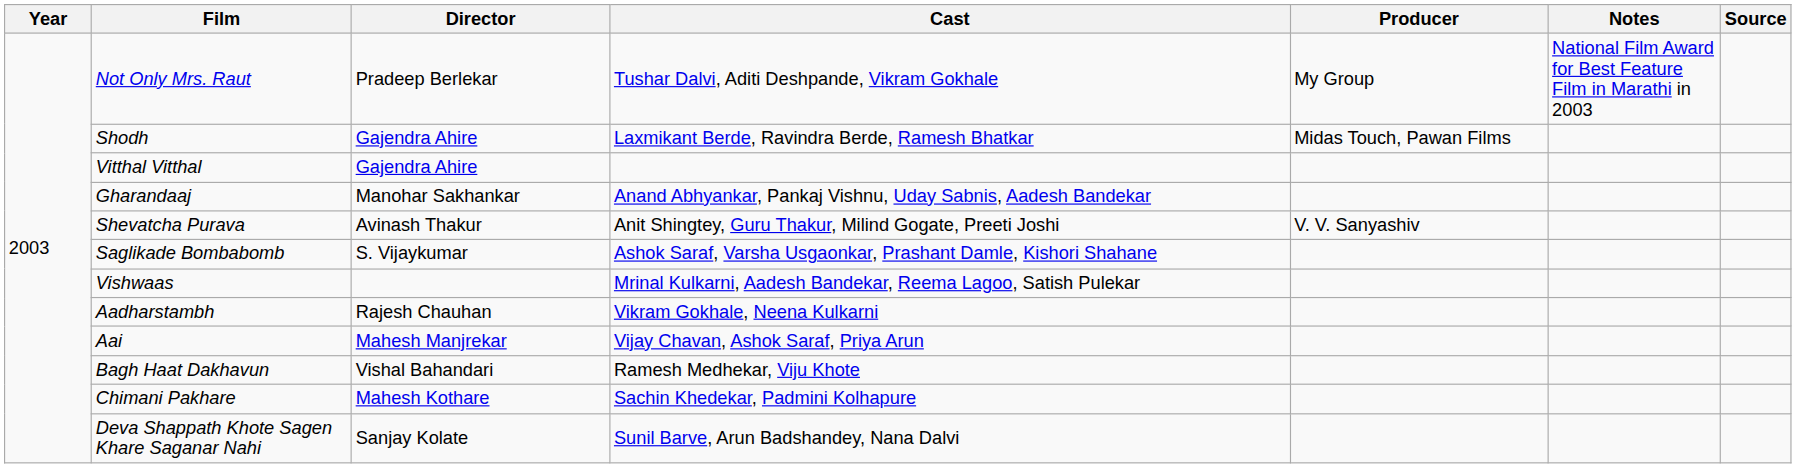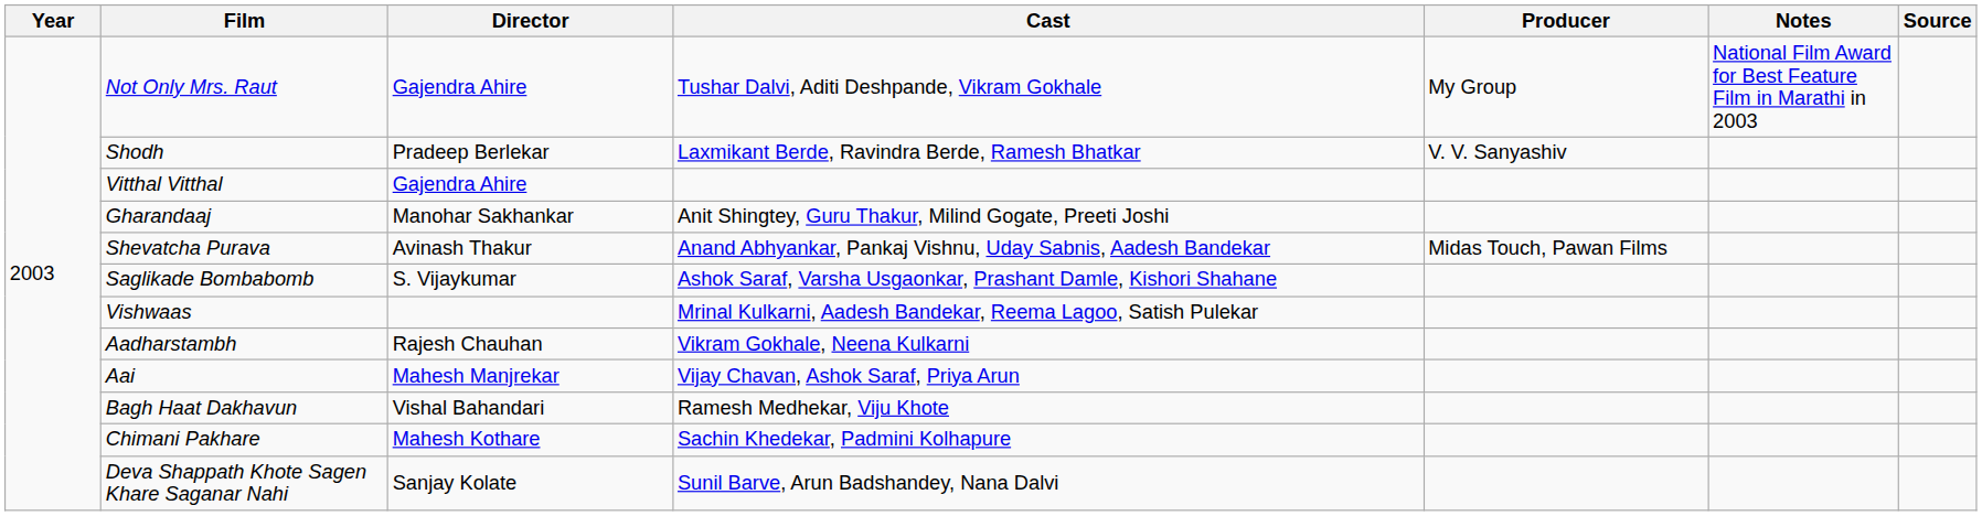 <table class ="wikitable sortable collapsible">
 <tr>
 <th style="width: 05%;">Year</th>
 <th style="width: 15%;">Film</th>
 <th style="width: 15%;">Director</th>
 <th style="width: 40%;" class="unsortable">Cast</th>
 <th style="width: 15%;" class="unsortable">Producer</th>
 <th style="width: 15%;" class="unsortable">Notes</th>
 <th style="width: 15%;" class="unsortable">Source</th>
 </tr>
 <tr>
 <td rowspan="12">2003</td>
 <td><em><a href='#'>Not Only Mrs. Raut</a></em></td>
-<td>Pradeep Berlekar</td>
+<td><a href='#'>Gajendra Ahire</a></td>
 <td><a href='#'>Tushar Dalvi</a>, Aditi Deshpande, <a href='#'>Vikram Gokhale</a></td>
 <td>My Group</td>
 <td><a href='#'>National Film Award for Best Feature Film in Marathi</a> in 2003</td>
 <td></td>
 </tr>
 <tr>
 <td><em>Shodh</em></td>
-<td><a href='#'>Gajendra Ahire</a></td>
+<td>Pradeep Berlekar</td>
 <td><a href='#'>Laxmikant Berde</a>, Ravindra Berde, <a href='#'>Ramesh Bhatkar</a></td>
-<td>Midas Touch, Pawan Films</td>
+<td>V. V. Sanyashiv</td>
 <td></td>
 <td></td>
 </tr>
 <tr>
 <td><em>Vitthal Vitthal</em></td>
 <td><a href='#'>Gajendra Ahire</a></td>
 <td></td>
 <td></td>
 <td></td>
 <td></td>
 </tr>
 <tr>
 <td><em>Gharandaaj</em></td>
 <td>Manohar Sakhankar</td>
-<td><a href='#'>Anand Abhyankar</a>, Pankaj Vishnu, <a href='#'>Uday Sabnis</a>, <a href='#'>Aadesh Bandekar</a></td>
+<td>Anit Shingtey, <a href='#'>Guru Thakur</a>, Milind Gogate, Preeti Joshi</td>
 <td></td>
 <td></td>
 <td></td>
 </tr>
 <tr>
 <td><em>Shevatcha Purava</em></td>
 <td>Avinash Thakur</td>
-<td>Anit Shingtey, <a href='#'>Guru Thakur</a>, Milind Gogate, Preeti Joshi</td>
-<td>V. V. Sanyashiv</td>
+<td><a href='#'>Anand Abhyankar</a>, Pankaj Vishnu, <a href='#'>Uday Sabnis</a>, <a href='#'>Aadesh Bandekar</a></td>
+<td>Midas Touch, Pawan Films</td>
 <td></td>
 <td></td>
 </tr>
 <tr>
 <td><em>Saglikade Bombabomb </em></td>
 <td>S. Vijaykumar</td>
 <td><a href='#'>Ashok Saraf</a>, <a href='#'>Varsha Usgaonkar</a>, <a href='#'>Prashant Damle</a>, <a href='#'>Kishori Shahane</a></td>
 <td></td>
 <td></td>
 <td></td>
 </tr>
 <tr>
 <td><em>Vishwaas </em></td>
 <td></td>
 <td><a href='#'>Mrinal Kulkarni</a>, <a href='#'>Aadesh Bandekar</a>, <a href='#'>Reema Lagoo</a>, Satish Pulekar</td>
 <td></td>
 <td></td>
 <td></td>
 </tr>
 <tr>
 <td><em>Aadharstambh</em></td>
 <td>Rajesh Chauhan</td>
 <td><a href='#'>Vikram Gokhale</a>, <a href='#'>Neena Kulkarni</a></td>
 <td></td>
 <td></td>
 <td></td>
 </tr>
 <tr>
 <td><em>Aai</em></td>
 <td><a href='#'>Mahesh Manjrekar</a></td>
 <td><a href='#'>Vijay Chavan</a>, <a href='#'>Ashok Saraf</a>, <a href='#'>Priya Arun</a></td>
 <td></td>
 <td></td>
 <td></td>
 </tr>
 <tr>
 <td><em>Bagh Haat Dakhavun</em></td>
 <td>Vishal Bahandari</td>
 <td>Ramesh Medhekar, <a href='#'>Viju Khote</a></td>
 <td></td>
 <td></td>
 <td></td>
 </tr>
 <tr>
 <td><em>Chimani Pakhare </em></td>
 <td><a href='#'>Mahesh Kothare</a></td>
 <td><a href='#'>Sachin Khedekar</a>, <a href='#'>Padmini Kolhapure</a></td>
 <td></td>
 <td></td>
 <td></td>
 </tr>
 <tr>
 <td><em>Deva Shappath Khote Sagen Khare Saganar Nahi</em></td>
 <td>Sanjay Kolate</td>
 <td><a href='#'>Sunil Barve</a>, Arun Badshandey, Nana Dalvi</td>
 <td></td>
 <td></td>
 <td></td>
 </tr>
 </table>
